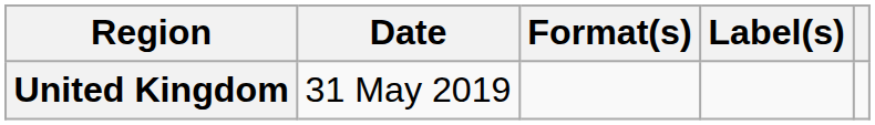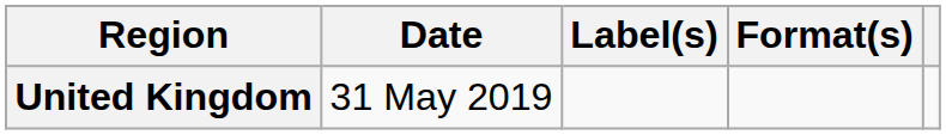 <table class="wikitable plainrowheaders">
 <tr>
 <th scope="col">Region</th>
 <th scope="col">Date</th>
+<th scope="col">Label(s)</th>
 <th scope="col">Format(s)</th>
-<th scope="col">Label(s)</th>
 <th scope="col"></th>
 </tr>
 <tr>
 <th scope="row">United Kingdom</th>
 <td>31 May 2019</td>
 <td></td>
 <td></td>
 <td></td>
 </tr>
 </table>
